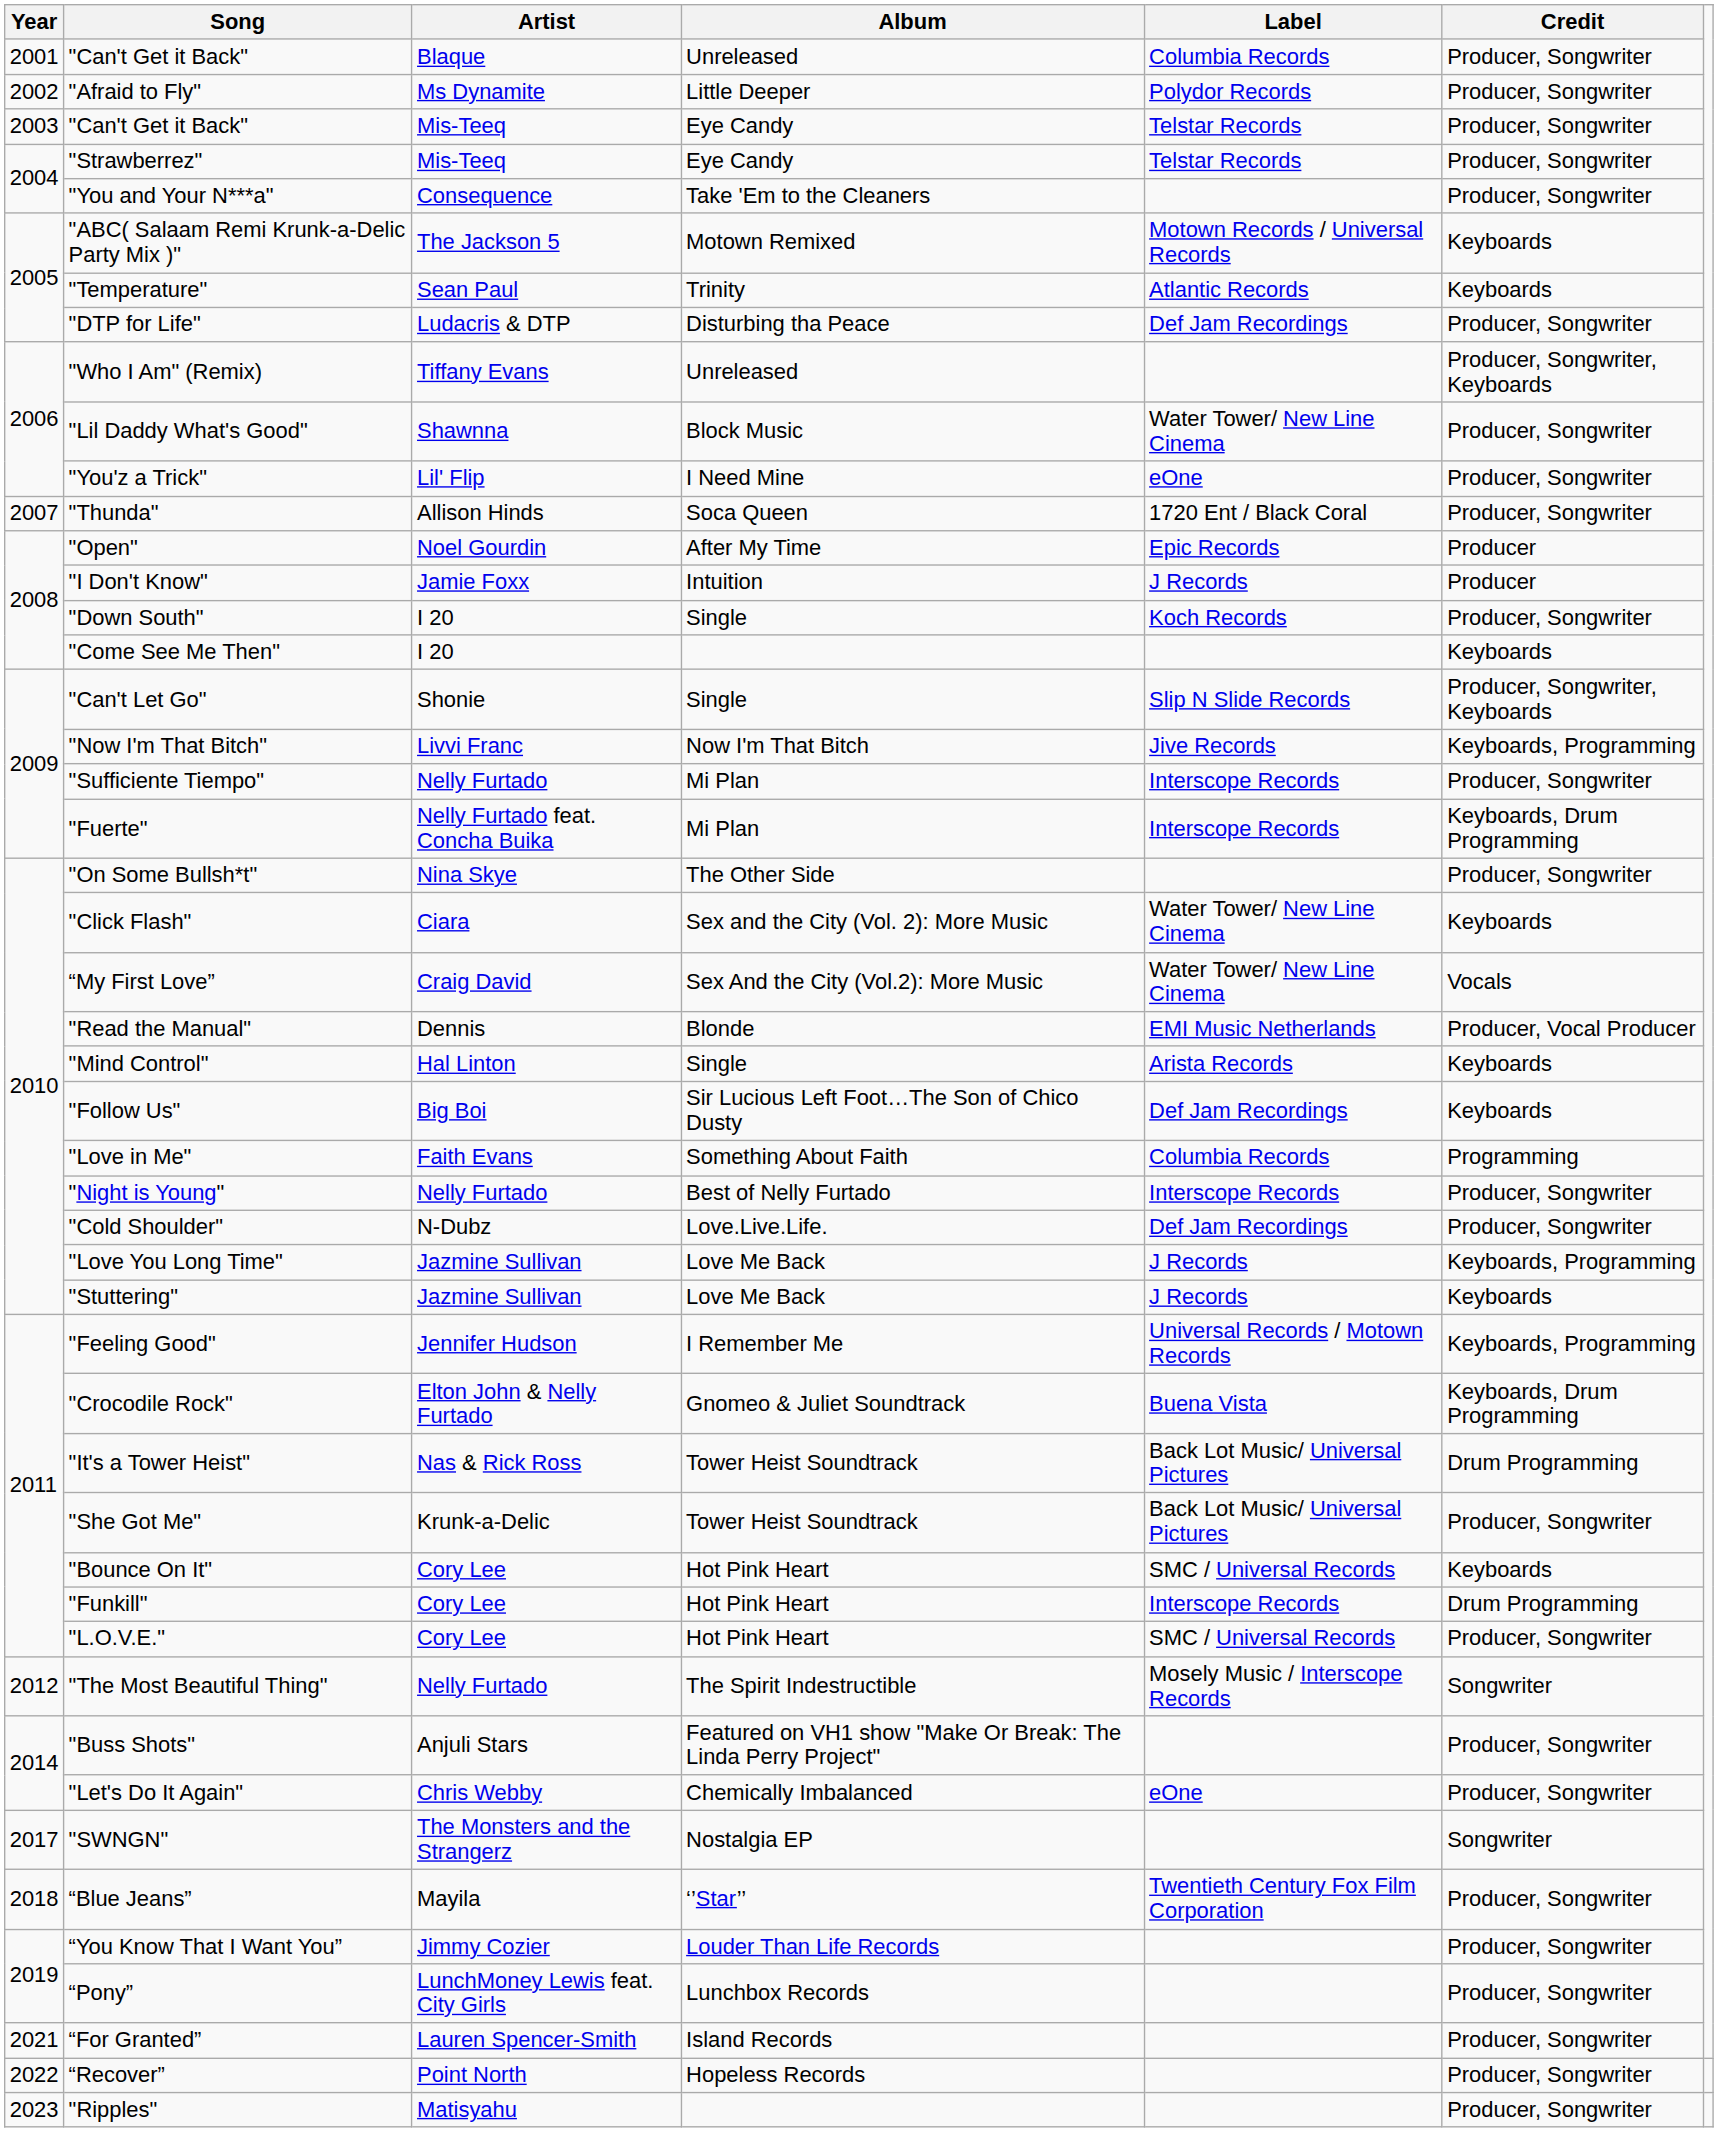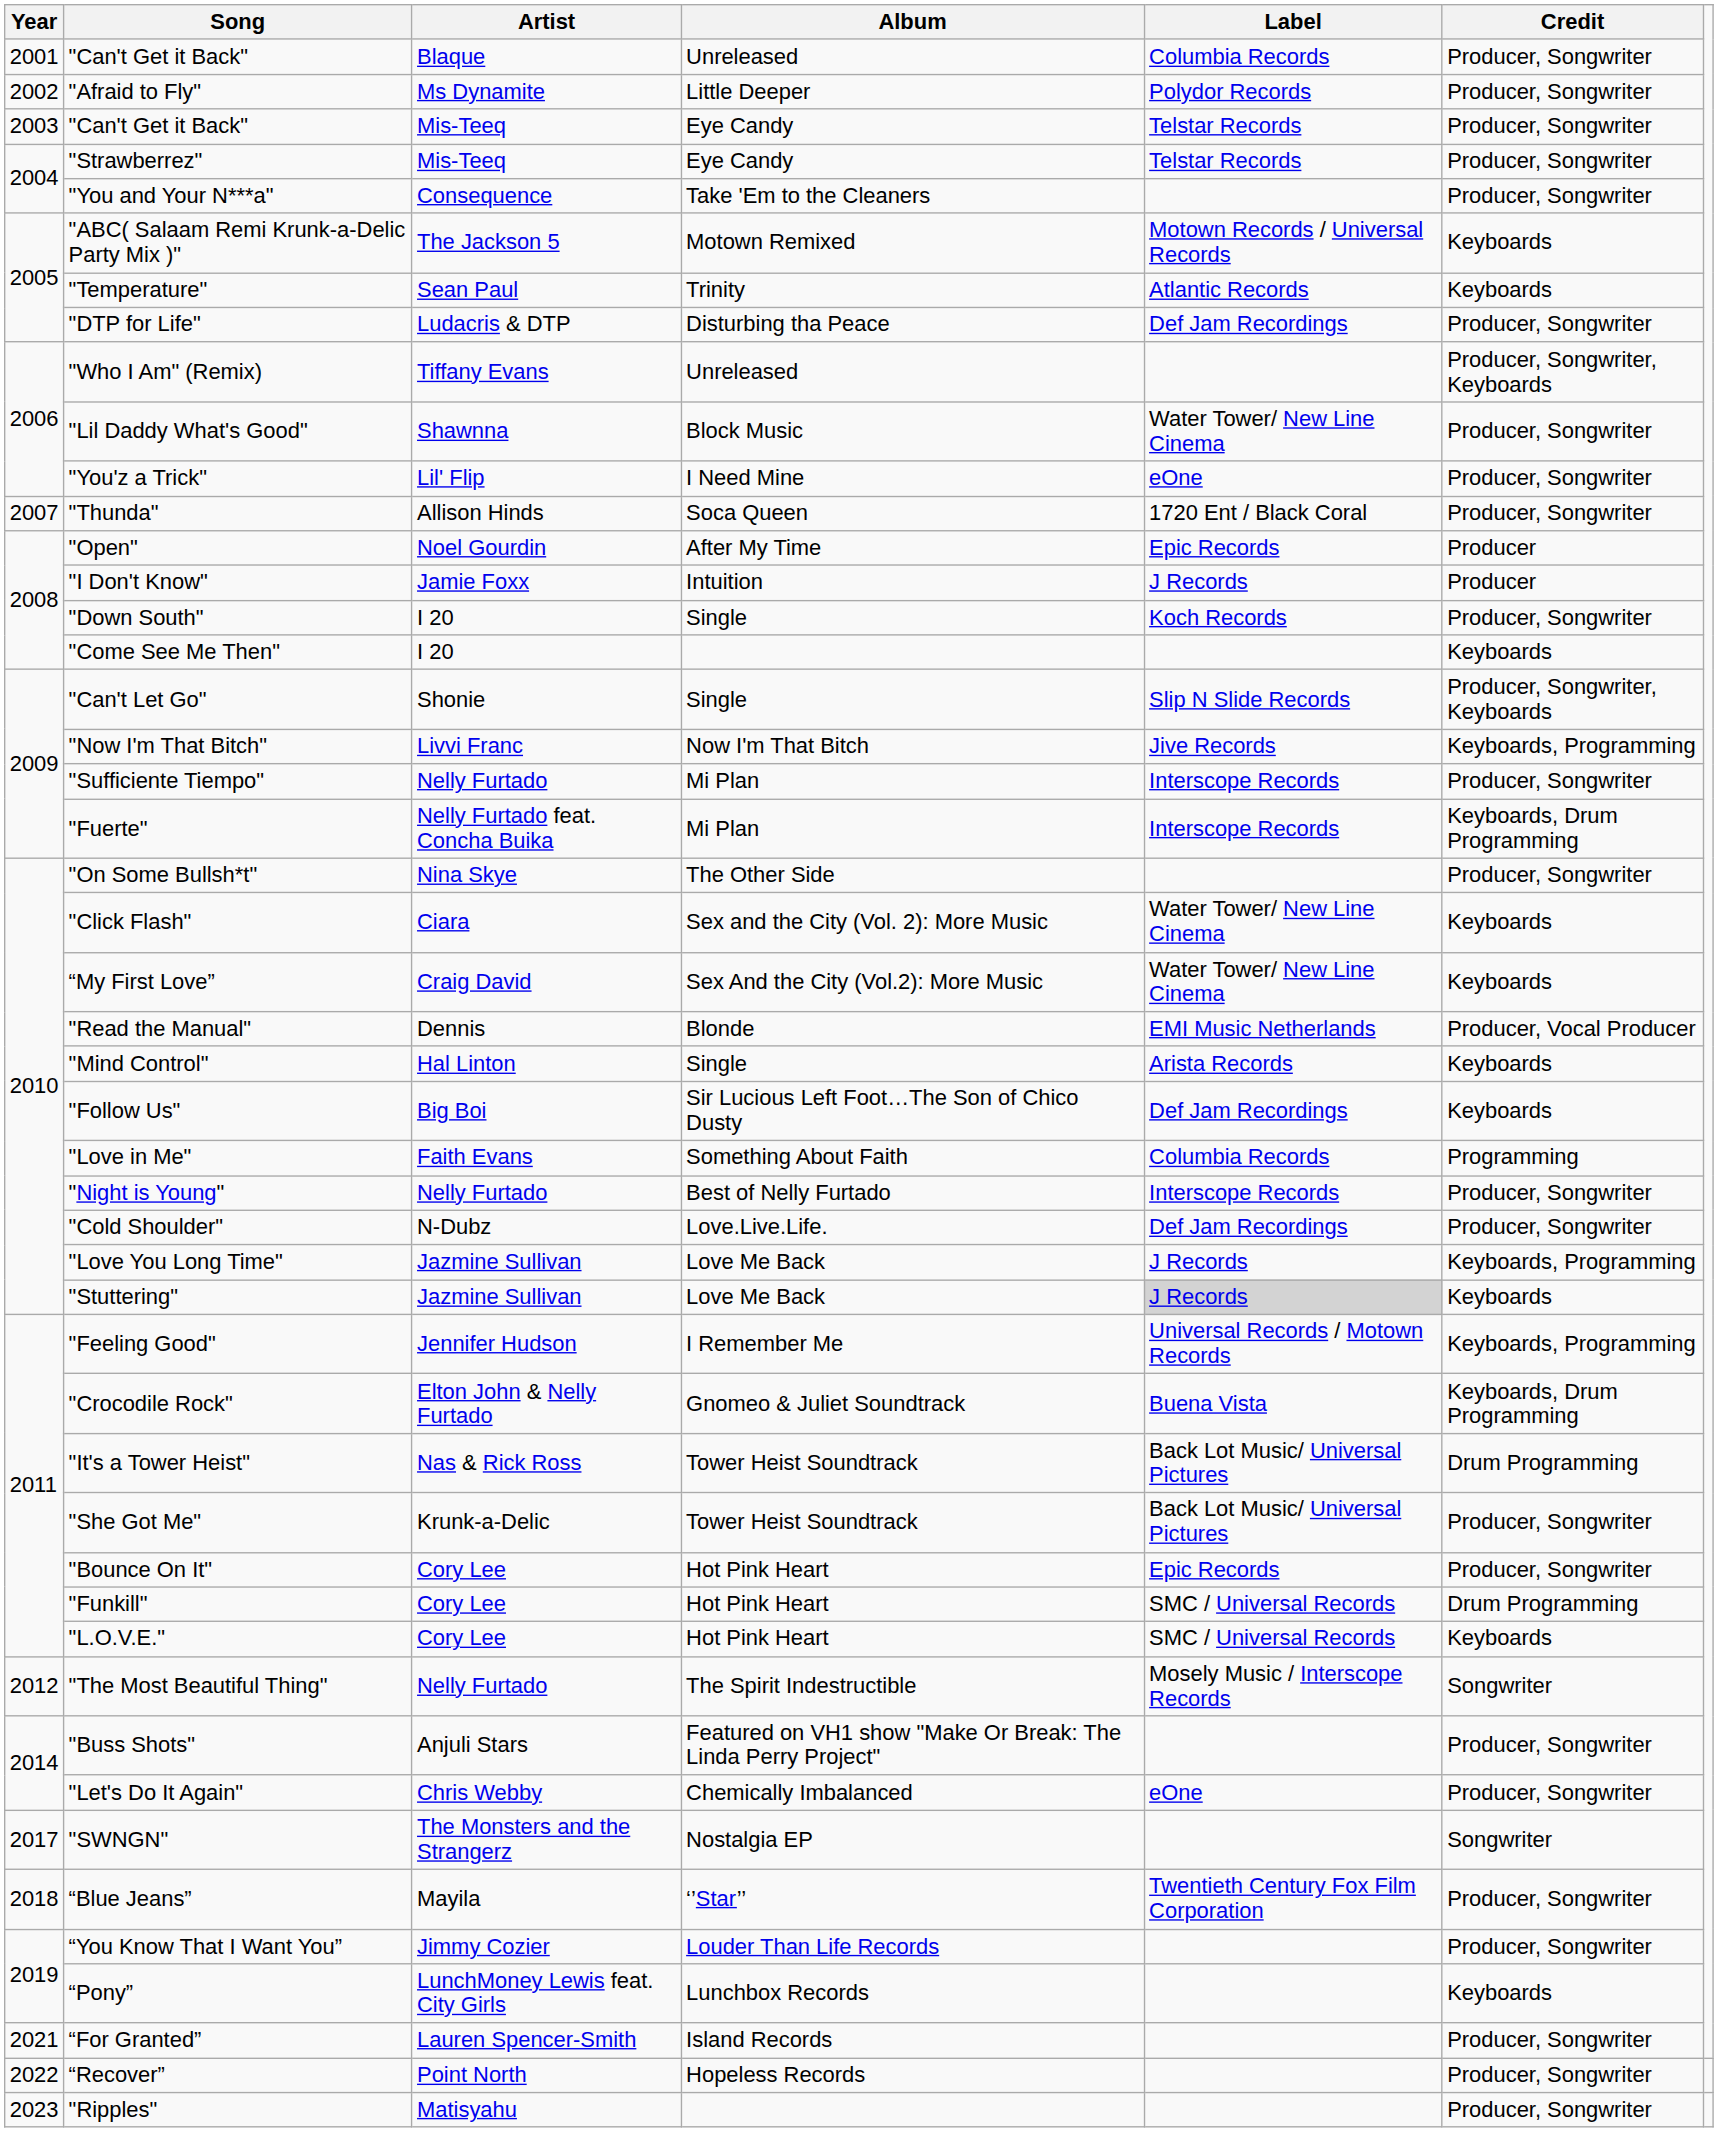 <table class="wikitable">
 <tr>
 <th>Year</th>
 <th>Song</th>
 <th>Artist</th>
 <th>Album</th>
 <th>Label</th>
 <th>Credit</th>
 </tr>
 <tr>
 <td>2001</td>
 <td>"Can't Get it Back"</td>
 <td><a href='#'>Blaque</a></td>
 <td>Unreleased</td>
 <td><a href='#'>Columbia Records</a></td>
 <td>Producer, Songwriter</td>
 </tr>
 <tr>
 <td rowspan=1>2002</td>
 <td>"Afraid to Fly"</td>
 <td><a href='#'>Ms Dynamite</a></td>
 <td>Little Deeper</td>
 <td><a href='#'>Polydor Records</a></td>
 <td>Producer, Songwriter</td>
 </tr>
 <tr>
 <td rowspan=1>2003</td>
 <td>"Can't Get it Back"</td>
 <td><a href='#'>Mis-Teeq</a></td>
 <td>Eye Candy</td>
 <td><a href='#'>Telstar Records</a></td>
 <td>Producer, Songwriter</td>
 </tr>
 <tr>
 <td rowspan=2>2004</td>
 <td>"Strawberrez"</td>
 <td><a href='#'>Mis-Teeq</a></td>
 <td>Eye Candy</td>
 <td><a href='#'>Telstar Records</a></td>
 <td>Producer, Songwriter</td>
 </tr>
 <tr>
 <td>"You and Your N***a"</td>
 <td><a href='#'>Consequence</a></td>
 <td>Take 'Em to the Cleaners</td>
 <td></td>
 <td>Producer, Songwriter</td>
 </tr>
 <tr>
 <td rowspan=3>2005</td>
 <td>"ABC( Salaam Remi Krunk-a-Delic Party Mix )"</td>
 <td><a href='#'>The Jackson 5</a></td>
 <td>Motown Remixed</td>
 <td><a href='#'>Motown Records</a> / <a href='#'>Universal Records</a></td>
 <td>Keyboards</td>
 </tr>
 <tr>
 <td>"Temperature"</td>
 <td><a href='#'>Sean Paul</a></td>
 <td>Trinity</td>
 <td><a href='#'>Atlantic Records</a></td>
 <td>Keyboards</td>
 </tr>
 <tr>
 <td>"DTP for Life"</td>
 <td><a href='#'>Ludacris</a> & DTP</td>
 <td>Disturbing tha Peace</td>
 <td><a href='#'>Def Jam Recordings</a></td>
 <td>Producer, Songwriter</td>
 </tr>
 <tr>
 <td rowspan=3>2006</td>
 <td>"Who I Am" (Remix)</td>
 <td><a href='#'>Tiffany Evans</a></td>
 <td>Unreleased</td>
 <td></td>
 <td>Producer, Songwriter, Keyboards</td>
 </tr>
 <tr>
 <td>"Lil Daddy What's Good"</td>
 <td><a href='#'>Shawnna</a></td>
 <td>Block Music</td>
 <td>Water Tower/ <a href='#'>New Line Cinema</a></td>
 <td>Producer, Songwriter</td>
 </tr>
 <tr>
 <td>"You'z a Trick"</td>
 <td><a href='#'>Lil' Flip</a></td>
 <td>I Need Mine</td>
 <td><a href='#'>eOne</a></td>
 <td>Producer, Songwriter</td>
 </tr>
 <tr>
 <td rowspan=1>2007</td>
 <td>"Thunda"</td>
 <td>Allison Hinds</td>
 <td>Soca Queen</td>
 <td>1720 Ent / Black Coral</td>
 <td>Producer, Songwriter</td>
 </tr>
 <tr>
 <td rowspan=4>2008</td>
 <td>"Open"</td>
 <td><a href='#'>Noel Gourdin</a></td>
 <td>After My Time</td>
 <td><a href='#'>Epic Records</a></td>
 <td>Producer</td>
 </tr>
 <tr>
 <td>"I Don't Know"</td>
 <td><a href='#'>Jamie Foxx</a></td>
 <td>Intuition</td>
 <td><a href='#'>J Records</a></td>
 <td>Producer</td>
 </tr>
 <tr>
 <td>"Down South"</td>
 <td>I 20</td>
 <td>Single</td>
 <td><a href='#'>Koch Records</a></td>
 <td>Producer, Songwriter</td>
 </tr>
 <tr>
 <td>"Come See Me Then"</td>
 <td>I 20</td>
 <td></td>
 <td></td>
 <td>Keyboards</td>
 </tr>
 <tr>
 <td rowspan=4>2009</td>
 <td>"Can't Let Go"</td>
 <td>Shonie</td>
 <td>Single</td>
 <td><a href='#'>Slip N Slide Records</a></td>
 <td>Producer, Songwriter, Keyboards</td>
 </tr>
 <tr>
 <td>"Now I'm That Bitch"</td>
 <td><a href='#'>Livvi Franc</a></td>
 <td>Now I'm That Bitch</td>
 <td><a href='#'>Jive Records</a></td>
 <td>Keyboards, Programming</td>
 </tr>
 <tr>
 <td>"Sufficiente Tiempo"</td>
 <td><a href='#'>Nelly Furtado</a></td>
 <td>Mi Plan</td>
 <td><a href='#'>Interscope Records</a></td>
 <td>Producer, Songwriter</td>
 </tr>
 <tr>
 <td>"Fuerte"</td>
 <td><a href='#'>Nelly Furtado</a> feat. <a href='#'>Concha Buika</a></td>
 <td>Mi Plan</td>
 <td><a href='#'>Interscope Records</a></td>
 <td>Keyboards, Drum Programming</td>
 </tr>
 <tr>
 <td rowspan=11>2010</td>
 <td>"On Some Bullsh*t"</td>
 <td><a href='#'>Nina Skye</a></td>
 <td>The Other Side</td>
 <td></td>
 <td>Producer, Songwriter</td>
 </tr>
 <tr>
 <td>"Click Flash"</td>
 <td><a href='#'>Ciara</a></td>
 <td>Sex and the City (Vol. 2): More Music</td>
 <td>Water Tower/ <a href='#'>New Line Cinema</a></td>
 <td>Keyboards</td>
 </tr>
 <tr>
 <td>“My First Love”</td>
 <td><a href='#'>Craig David</a></td>
 <td>Sex And the City (Vol.2): More Music</td>
 <td>Water Tower/ <a href='#'>New Line Cinema</a></td>
-<td>Vocals</td>
+<td>Keyboards</td>
 </tr>
 <tr>
 <td>"Read the Manual"</td>
 <td>Dennis</td>
 <td>Blonde</td>
 <td><a href='#'>EMI Music Netherlands</a></td>
 <td>Producer, Vocal Producer</td>
 </tr>
 <tr>
 <td>"Mind Control"</td>
 <td><a href='#'>Hal Linton</a></td>
 <td>Single</td>
 <td><a href='#'>Arista Records</a></td>
 <td>Keyboards</td>
 </tr>
 <tr>
 <td>"Follow Us"</td>
 <td><a href='#'>Big Boi</a></td>
 <td>Sir Lucious Left Foot…The Son of Chico Dusty</td>
 <td><a href='#'>Def Jam Recordings</a></td>
 <td>Keyboards</td>
 </tr>
 <tr>
 <td>"Love in Me"</td>
 <td><a href='#'>Faith Evans</a></td>
 <td>Something About Faith</td>
 <td><a href='#'>Columbia Records</a></td>
 <td>Programming</td>
 </tr>
 <tr>
 <td>"<a href='#'>Night is Young</a>"</td>
 <td><a href='#'>Nelly Furtado</a></td>
 <td>Best of Nelly Furtado</td>
 <td><a href='#'>Interscope Records</a></td>
 <td>Producer, Songwriter</td>
 </tr>
 <tr>
 <td>"Cold Shoulder"</td>
 <td>N-Dubz</td>
 <td>Love.Live.Life.</td>
 <td><a href='#'>Def Jam Recordings</a></td>
 <td>Producer, Songwriter</td>
 </tr>
 <tr>
 <td>"Love You Long Time"</td>
 <td><a href='#'>Jazmine Sullivan</a></td>
 <td>Love Me Back</td>
 <td><a href='#'>J Records</a></td>
 <td>Keyboards, Programming</td>
 </tr>
 <tr>
 <td>"Stuttering"</td>
 <td><a href='#'>Jazmine Sullivan</a></td>
 <td>Love Me Back</td>
-<td><a href='#'>J Records</a></td>
+<td style="background: lightgrey;"><a href='#'>J Records</a></td>
 <td>Keyboards</td>
 </tr>
 <tr>
 <td rowspan=7>2011</td>
 <td>"Feeling Good"</td>
 <td><a href='#'>Jennifer Hudson</a></td>
 <td>I Remember Me</td>
 <td><a href='#'>Universal Records</a> / <a href='#'>Motown Records</a></td>
 <td>Keyboards, Programming</td>
 </tr>
 <tr>
 <td>"Crocodile Rock"</td>
 <td><a href='#'>Elton John</a> & <a href='#'>Nelly Furtado</a></td>
 <td>Gnomeo & Juliet Soundtrack</td>
 <td><a href='#'>Buena Vista</a></td>
 <td>Keyboards, Drum Programming</td>
 </tr>
 <tr>
 <td>"It's a Tower Heist"</td>
 <td><a href='#'>Nas</a> & <a href='#'>Rick Ross</a></td>
 <td>Tower Heist Soundtrack</td>
 <td>Back Lot Music/ <a href='#'>Universal Pictures</a></td>
 <td>Drum Programming</td>
 </tr>
 <tr>
 <td>"She Got Me"</td>
 <td>Krunk-a-Delic</td>
 <td>Tower Heist Soundtrack</td>
 <td>Back Lot Music/ <a href='#'>Universal Pictures</a></td>
 <td>Producer, Songwriter</td>
 </tr>
 <tr>
 <td>"Bounce On It"</td>
 <td><a href='#'>Cory Lee</a></td>
 <td>Hot Pink Heart</td>
-<td>SMC / <a href='#'>Universal Records</a></td>
-<td>Keyboards</td>
+<td><a href='#'>Epic Records</a></td>
+<td>Producer, Songwriter</td>
 </tr>
 <tr>
 <td>"Funkill"</td>
 <td><a href='#'>Cory Lee</a></td>
 <td>Hot Pink Heart</td>
-<td><a href='#'>Interscope Records</a></td>
+<td>SMC / <a href='#'>Universal Records</a></td>
 <td>Drum Programming</td>
 </tr>
 <tr>
 <td>"L.O.V.E."</td>
 <td><a href='#'>Cory Lee</a></td>
 <td>Hot Pink Heart</td>
 <td>SMC / <a href='#'>Universal Records</a></td>
-<td>Producer, Songwriter</td>
+<td>Keyboards</td>
 </tr>
 <tr>
 <td rowspan=1>2012</td>
 <td>"The Most Beautiful Thing"</td>
 <td><a href='#'>Nelly Furtado</a></td>
 <td>The Spirit Indestructible</td>
 <td>Mosely Music / <a href='#'>Interscope Records</a></td>
 <td>Songwriter</td>
 </tr>
 <tr>
 <td rowspan=2>2014</td>
 <td>"Buss Shots"</td>
 <td>Anjuli Stars</td>
 <td>Featured on VH1 show "Make Or Break: The Linda Perry Project"</td>
 <td></td>
 <td>Producer, Songwriter</td>
 </tr>
 <tr>
 <td>"Let's Do It Again"</td>
 <td><a href='#'>Chris Webby</a></td>
 <td>Chemically Imbalanced</td>
 <td><a href='#'>eOne</a></td>
 <td>Producer, Songwriter</td>
 </tr>
 <tr>
 <td rowspan=>2017</td>
 <td>"SWNGN"</td>
 <td><a href='#'>The Monsters and the Strangerz</a></td>
 <td>Nostalgia EP</td>
 <td></td>
 <td>Songwriter</td>
 </tr>
 <tr>
 <td rowspan=>2018</td>
 <td>“Blue Jeans”</td>
 <td>Mayila</td>
 <td>‘’<a href='#'>Star</a>’’</td>
 <td><a href='#'>Twentieth Century Fox Film Corporation</a></td>
 <td>Producer, Songwriter</td>
 </tr>
 <tr>
 <td rowspan=2>2019</td>
 <td>“You Know That I Want You”</td>
 <td><a href='#'>Jimmy Cozier</a></td>
 <td><a href='#'>Louder Than Life Records</a></td>
 <td></td>
 <td>Producer, Songwriter</td>
 </tr>
 <tr>
 <td>“Pony”</td>
 <td><a href='#'>LunchMoney Lewis</a> feat. <a href='#'>City Girls</a></td>
 <td>Lunchbox Records</td>
 <td></td>
-<td>Producer, Songwriter</td>
+<td>Keyboards</td>
 </tr>
 <tr>
 <td rowspan=>2021</td>
 <td>“For Granted”</td>
 <td><a href='#'>Lauren Spencer-Smith</a></td>
 <td>Island Records</td>
 <td></td>
 <td>Producer, Songwriter</td>
 </tr>
 <tr>
 <td rowspan=>2022</td>
 <td>“Recover”</td>
 <td><a href='#'>Point North</a></td>
 <td>Hopeless Records</td>
 <td></td>
 <td>Producer, Songwriter</td>
 <td></td>
 </tr>
 <tr>
 <td rowspan=>2023</td>
 <td>"Ripples"</td>
 <td><a href='#'>Matisyahu</a></td>
 <td></td>
 <td></td>
 <td>Producer, Songwriter</td>
 <td></td>
 </tr>
 </table>
